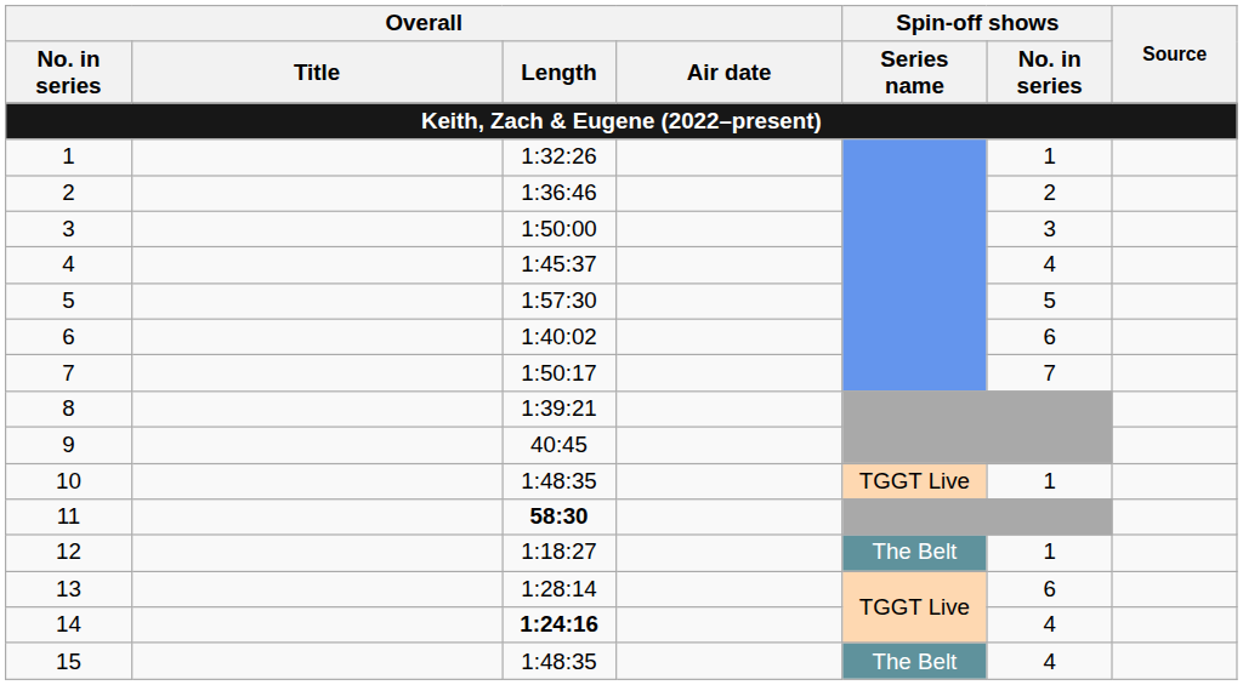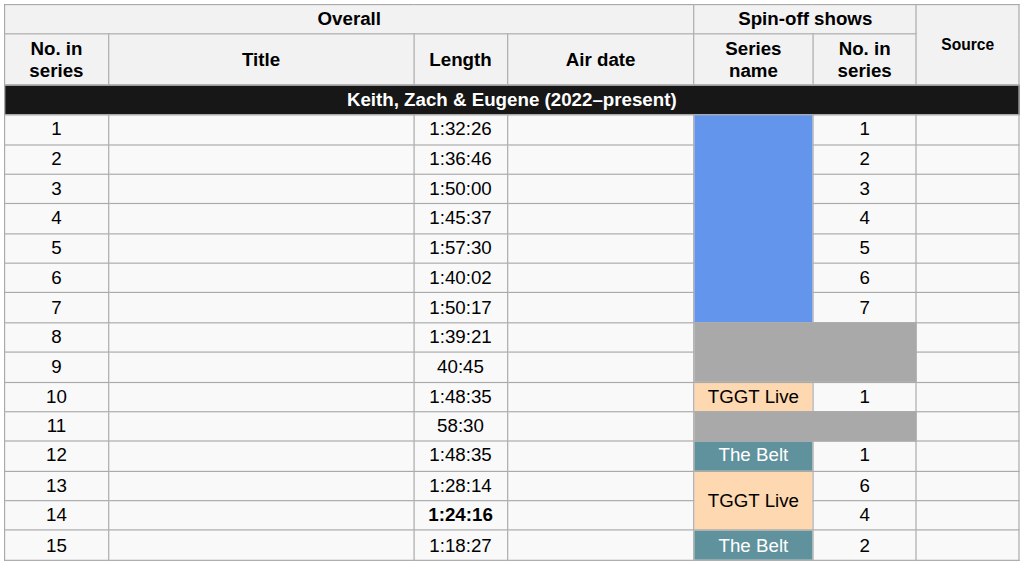 <table class="wikitable plainrowheaders" style="text-align:center; line-height:18px; width:auto;">
 <tr>
 <th colspan=4>Overall</th>
 <th colspan=2>Spin-off shows</th>
 <th style="width: 6%;" rowspan=2><small>Source</small></th>
 </tr>
 <tr>
 <th style="width: 6%;">No. in<br>series</th>
 <th style="width: 18%;">Title</th>
 <th style="width: 3%;">Length</th>
 <th style="width: 11%;">Air date</th>
 <th style="width: 7%;">Series name</th>
 <th style="width: 6%;">No. in<br>series</th>
 </tr>
 <tr>
 <th colspan=7 style="background:#171717; color:white;">Keith, Zach & Eugene (2022–present)</th>
 </tr>
 <tr>
 <td>1</td>
 <td></td>
 <td>1:32:26</td>
 <td></td>
 <td rowspan=7 style="background:#6495ED;"></td>
 <td>1</td>
 <td></td>
 </tr>
 <tr>
 <td>2</td>
 <td></td>
 <td>1:36:46</td>
 <td></td>
 <td>2</td>
 <td></td>
 </tr>
 <tr>
 <td>3</td>
 <td></td>
 <td>1:50:00</td>
 <td></td>
 <td>3</td>
 <td></td>
 </tr>
 <tr>
 <td>4</td>
 <td></td>
 <td>1:45:37</td>
 <td></td>
 <td>4</td>
 <td></td>
 </tr>
 <tr>
 <td>5</td>
 <td></td>
 <td>1:57:30</td>
 <td></td>
 <td>5</td>
 <td></td>
 </tr>
 <tr>
 <td>6</td>
 <td></td>
 <td>1:40:02</td>
 <td></td>
 <td>6</td>
 <td></td>
 </tr>
 <tr>
 <td>7</td>
 <td></td>
 <td>1:50:17</td>
 <td></td>
 <td>7</td>
 <td></td>
 </tr>
 <tr>
 <td>8</td>
 <td></td>
 <td>1:39:21</td>
 <td></td>
 <td colspan=2 rowspan=2 style="background:darkgray"></td>
 <td></td>
 </tr>
 <tr>
 <td>9</td>
 <td></td>
 <td>40:45</td>
 <td></td>
 <td></td>
 </tr>
 <tr>
 <td>10</td>
 <td></td>
 <td>1:48:35</td>
 <td></td>
 <td style="background:#FED8B1;"><abbr>TGGT Live</abbr></td>
 <td>1</td>
 <td></td>
 </tr>
 <tr>
 <td>11</td>
 <td></td>
-<td><strong>58:30</strong></td>
+<td>58:30</td>
 <td></td>
 <td colspan=2 style="background:darkgray"></td>
 <td></td>
 </tr>
 <tr>
 <td>12</td>
 <td></td>
-<td>1:18:27</td>
+<td>1:48:35</td>
 <td></td>
 <td style="background:#5f929c; color:white">The Belt</td>
 <td>1</td>
 <td></td>
 </tr>
 <tr>
 <td>13</td>
 <td></td>
 <td>1:28:14</td>
 <td></td>
 <td rowspan=2 style="background:#FED8B1;"><abbr>TGGT Live</abbr></td>
 <td>6</td>
 <td></td>
 </tr>
 <tr>
 <td>14</td>
 <td></td>
 <td><strong>1:24:16</strong></td>
 <td></td>
 <td>4</td>
 <td></td>
 </tr>
 <tr>
 <td>15</td>
 <td></td>
-<td>1:48:35</td>
+<td>1:18:27</td>
 <td></td>
 <td style="background:#5f929c; color:white">The Belt</td>
-<td>4</td>
+<td>2</td>
 <td></td>
 </tr>
 </table>
